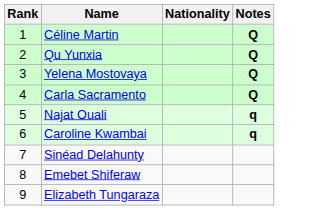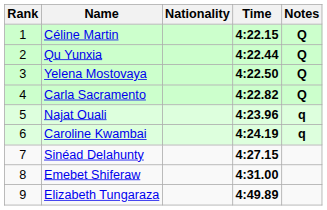 <table class="wikitable sortable" style="text-align:center">
 <tr>
 <th>Rank</th>
 <th>Name</th>
 <th>Nationality</th>
+<th>Time</th>
 <th>Notes</th>
 </tr>
 <tr bgcolor=ccffcc>
 <td>1</td>
 <td align=left><a href='#'>Céline Martin</a></td>
 <td align=left></td>
+<td><strong>4:22.15</strong></td>
 <td><strong>Q</strong></td>
 </tr>
 <tr bgcolor=ccffcc>
 <td>2</td>
 <td align=left><a href='#'>Qu Yunxia</a></td>
 <td align=left></td>
+<td><strong>4:22.44</strong></td>
 <td><strong>Q</strong></td>
 </tr>
 <tr bgcolor=ccffcc>
 <td>3</td>
 <td align=left><a href='#'>Yelena Mostovaya</a></td>
 <td align=left></td>
+<td><strong>4:22.50</strong></td>
 <td><strong>Q</strong></td>
 </tr>
 <tr bgcolor=ccffcc>
 <td>4</td>
 <td align=left><a href='#'>Carla Sacramento</a></td>
 <td align=left></td>
+<td><strong>4:22.82</strong></td>
 <td><strong>Q</strong></td>
 </tr>
 <tr bgcolor=ddffdd>
 <td>5</td>
 <td align=left><a href='#'>Najat Ouali</a></td>
 <td align=left></td>
+<td><strong>4:23.96</strong></td>
 <td><strong>q</strong></td>
 </tr>
 <tr bgcolor=ddffdd>
 <td>6</td>
 <td align=left><a href='#'>Caroline Kwambai</a></td>
 <td align=left></td>
+<td><strong>4:24.19</strong></td>
 <td><strong>q</strong></td>
 </tr>
 <tr>
 <td>7</td>
 <td align=left><a href='#'>Sinéad Delahunty</a></td>
 <td align=left></td>
+<td><strong>4:27.15</strong></td>
 <td></td>
 </tr>
 <tr>
 <td>8</td>
 <td align=left><a href='#'>Emebet Shiferaw</a></td>
 <td align=left></td>
+<td><strong>4:31.00</strong></td>
 <td></td>
 </tr>
 <tr>
 <td>9</td>
 <td align=left><a href='#'>Elizabeth Tungaraza</a></td>
 <td align=left></td>
+<td><strong>4:49.89</strong></td>
 <td></td>
 </tr>
 </table>
